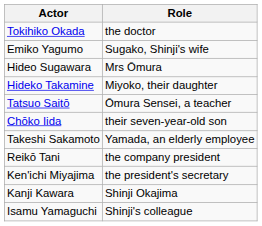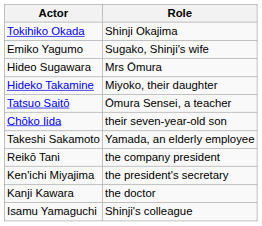 <table class="wikitable">
 <tr>
 <th>Actor</th>
 <th>Role</th>
 </tr>
 <tr>
 <td><a href='#'>Tokihiko Okada</a></td>
-<td>the doctor</td>
+<td>Shinji Okajima</td>
 </tr>
 <tr>
 <td>Emiko Yagumo</td>
 <td>Sugako, Shinji's wife</td>
 </tr>
 <tr>
 <td>Hideo Sugawara</td>
 <td>Mrs Ōmura</td>
 </tr>
 <tr>
 <td><a href='#'>Hideko Takamine</a></td>
 <td>Miyoko, their daughter</td>
 </tr>
 <tr>
 <td><a href='#'>Tatsuo Saitō</a></td>
 <td>Ōmura Sensei, a teacher</td>
 </tr>
 <tr>
 <td><a href='#'>Chōko Iida</a></td>
 <td>their seven-year-old son</td>
 </tr>
 <tr>
 <td>Takeshi Sakamoto</td>
 <td>Yamada, an elderly employee</td>
 </tr>
 <tr>
 <td>Reikō Tani</td>
 <td>the company president</td>
 </tr>
 <tr>
 <td>Ken'ichi Miyajima</td>
 <td>the president's secretary</td>
 </tr>
 <tr>
 <td>Kanji Kawara</td>
-<td>Shinji Okajima</td>
+<td>the doctor</td>
 </tr>
 <tr>
 <td>Isamu Yamaguchi</td>
 <td>Shinji's colleague</td>
 </tr>
 </table>
